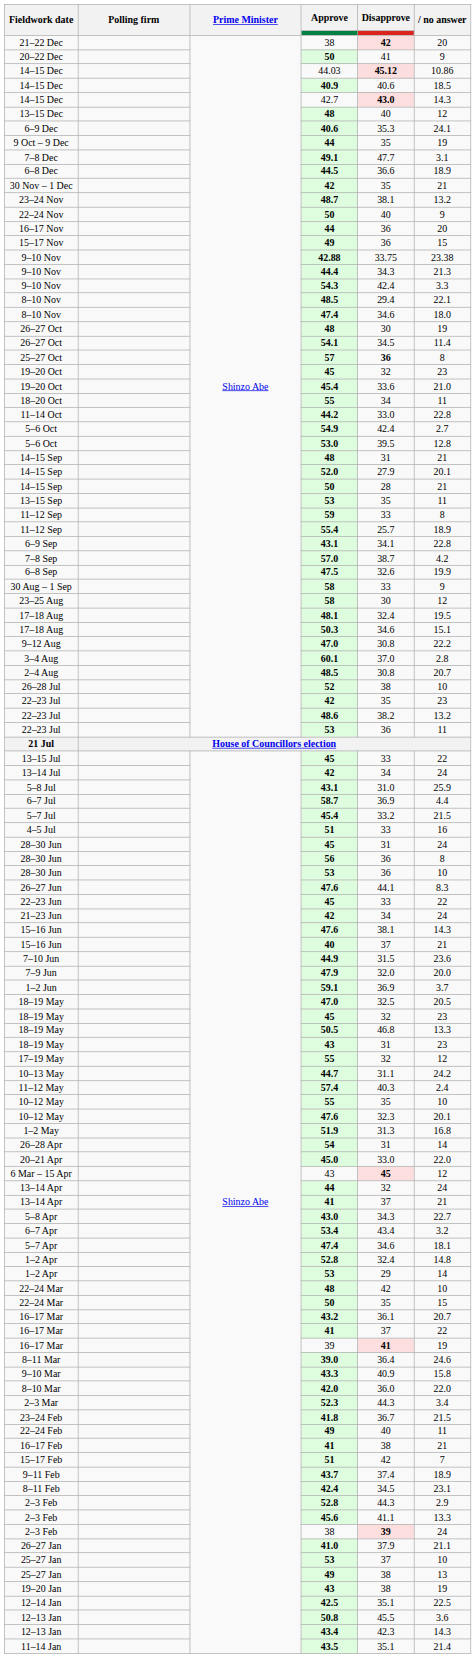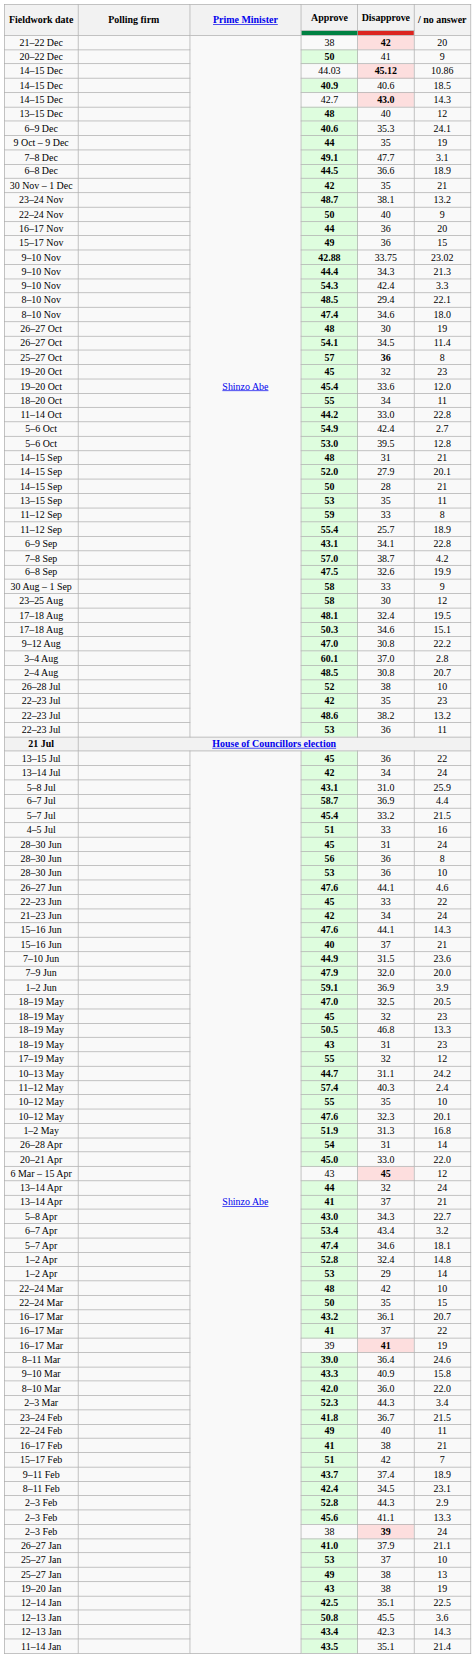 <table class="wikitable mw-datatable sortable mw-collapsible mw-collapsed" style="text-align:center;font-size:90%;line-height:14px;">
 <tr style="height:38px;">
 <th class="unsortable" rowspan="2" width=100px>Fieldwork date</th>
 <th class="unsortable" rowspan="2" width=155px>Polling firm</th>
 <th class="unsortable" rowspan="2" width=155px><a href='#'>Prime Minister</a></th>
 <th style="width:75px;">Approve</th>
 <th style="width:75px;">Disapprove</th>
 <th rowspan="2" style="width:75px;"> / no answer</th>
 </tr>
 <tr>
 <th style="background: #008142"></th>
 <th style="background: #DC241F"></th>
 </tr>
 <tr>
 <td>21–22 Dec</td>
 <td></td>
 <td rowspan="49"><a href='#'>Shinzo Abe</a></td>
 <td>38</td>
 <td style="background:#FDDEDE"><strong>42</strong></td>
 <td>20</td>
 </tr>
 <tr>
 <td>20–22 Dec</td>
 <td></td>
 <td style="background:#DEFDDE"><strong>50</strong></td>
 <td>41</td>
 <td>9</td>
 </tr>
 <tr>
 <td>14–15 Dec</td>
 <td></td>
 <td>44.03</td>
 <td style="background:#FDDEDE"><strong>45.12</strong></td>
 <td>10.86</td>
 </tr>
 <tr>
 <td>14–15 Dec</td>
 <td> </td>
 <td style="background:#DEFDDE"><strong>40.9</strong></td>
 <td>40.6</td>
 <td>18.5</td>
 </tr>
 <tr>
 <td>14–15 Dec</td>
 <td></td>
 <td>42.7</td>
 <td style="background:#FDDEDE"><strong>43.0</strong></td>
 <td>14.3</td>
 </tr>
 <tr>
 <td>13–15 Dec</td>
 <td> </td>
 <td style="background:#DEFDDE"><strong>48</strong></td>
 <td>40</td>
 <td>12</td>
 </tr>
 <tr>
 <td>6–9 Dec</td>
 <td></td>
 <td style="background:#DEFDDE"><strong>40.6</strong></td>
 <td>35.3</td>
 <td>24.1</td>
 </tr>
 <tr>
 <td>9 Oct – 9 Dec</td>
 <td></td>
 <td style="background:#DEFDDE"><strong>44</strong></td>
 <td>35</td>
 <td>19</td>
 </tr>
 <tr>
 <td>7–8 Dec</td>
 <td></td>
 <td style="background:#DEFDDE"><strong>49.1</strong></td>
 <td>47.7</td>
 <td>3.1</td>
 </tr>
 <tr>
 <td>6–8 Dec</td>
 <td></td>
 <td style="background:#DEFDDE"><strong>44.5</strong></td>
 <td>36.6</td>
 <td>18.9</td>
 </tr>
 <tr>
 <td>30 Nov – 1 Dec</td>
 <td></td>
 <td style="background:#DEFDDE"><strong>42</strong></td>
 <td>35</td>
 <td>21</td>
 </tr>
 <tr>
 <td>23–24 Nov</td>
 <td></td>
 <td style="background:#DEFDDE"><strong>48.7</strong></td>
 <td>38.1</td>
 <td>13.2</td>
 </tr>
 <tr>
 <td>22–24 Nov</td>
 <td></td>
 <td style="background:#DEFDDE"><strong>50</strong></td>
 <td>40</td>
 <td>9</td>
 </tr>
 <tr>
 <td>16–17 Nov</td>
 <td></td>
 <td style="background:#DEFDDE"><strong>44</strong></td>
 <td>36</td>
 <td>20</td>
 </tr>
 <tr>
 <td>15–17 Nov</td>
 <td> </td>
 <td style="background:#DEFDDE"><strong>49</strong></td>
 <td>36</td>
 <td>15</td>
 </tr>
 <tr>
 <td>9–10 Nov</td>
 <td></td>
 <td style="background:#DEFDDE"><strong>42.88</strong></td>
 <td>33.75</td>
-<td>23.38</td>
+<td>23.02</td>
 </tr>
 <tr>
 <td>9–10 Nov</td>
 <td> </td>
 <td style="background:#DEFDDE"><strong>44.4</strong></td>
 <td>34.3</td>
 <td>21.3</td>
 </tr>
 <tr>
 <td>9–10 Nov</td>
 <td></td>
 <td style="background:#DEFDDE"><strong>54.3</strong></td>
 <td>42.4</td>
 <td>3.3</td>
 </tr>
 <tr>
 <td>8–10 Nov</td>
 <td></td>
 <td style="background:#DEFDDE"><strong>48.5</strong></td>
 <td>29.4</td>
 <td>22.1</td>
 </tr>
 <tr>
 <td>8–10 Nov</td>
 <td></td>
 <td style="background:#DEFDDE"><strong>47.4</strong></td>
 <td>34.6</td>
 <td>18.0</td>
 </tr>
 <tr>
 <td>26–27 Oct</td>
 <td></td>
 <td style="background:#DEFDDE"><strong>48</strong></td>
 <td>30</td>
 <td>19</td>
 </tr>
 <tr>
 <td>26–27 Oct</td>
 <td></td>
 <td style="background:#DEFDDE"><strong>54.1</strong></td>
 <td>34.5</td>
 <td>11.4</td>
 </tr>
 <tr>
 <td>25–27 Oct</td>
 <td></td>
 <td style="background:#DEFDDE"><strong>57</strong></td>
 <td><strong>36</strong></td>
 <td>8</td>
 </tr>
 <tr>
 <td>19–20 Oct</td>
 <td></td>
 <td style="background:#DEFDDE"><strong>45</strong></td>
 <td>32</td>
 <td>23</td>
 </tr>
 <tr>
 <td>19–20 Oct</td>
 <td> </td>
 <td style="background:#DEFDDE"><strong>45.4</strong></td>
 <td>33.6</td>
-<td>21.0</td>
+<td>12.0</td>
 </tr>
 <tr>
 <td>18–20 Oct</td>
 <td> </td>
 <td style="background:#DEFDDE"><strong>55</strong></td>
 <td>34</td>
 <td>11</td>
 </tr>
 <tr>
 <td>11–14 Oct</td>
 <td></td>
 <td style="background:#DEFDDE"><strong>44.2</strong></td>
 <td>33.0</td>
 <td>22.8</td>
 </tr>
 <tr>
 <td>5–6 Oct</td>
 <td></td>
 <td style="background:#DEFDDE"><strong>54.9</strong></td>
 <td>42.4</td>
 <td>2.7</td>
 </tr>
 <tr>
 <td>5–6 Oct</td>
 <td></td>
 <td style="background:#DEFDDE"><strong>53.0</strong></td>
 <td>39.5</td>
 <td>12.8</td>
 </tr>
 <tr>
 <td>14–15 Sep</td>
 <td></td>
 <td style="background:#DEFDDE"><strong>48</strong></td>
 <td>31</td>
 <td>21</td>
 </tr>
 <tr>
 <td>14–15 Sep</td>
 <td> </td>
 <td style="background:#DEFDDE"><strong>52.0</strong></td>
 <td>27.9</td>
 <td>20.1</td>
 </tr>
 <tr>
 <td>14–15 Sep</td>
 <td></td>
 <td style="background:#DEFDDE"><strong>50</strong></td>
 <td>28</td>
 <td>21</td>
 </tr>
 <tr>
 <td>13–15 Sep</td>
 <td> </td>
 <td style="background:#DEFDDE"><strong>53</strong></td>
 <td>35</td>
 <td>11</td>
 </tr>
 <tr>
 <td>11–12 Sep</td>
 <td></td>
 <td style="background:#DEFDDE"><strong>59</strong></td>
 <td>33</td>
 <td>8</td>
 </tr>
 <tr>
 <td>11–12 Sep</td>
 <td></td>
 <td style="background:#DEFDDE"><strong>55.4</strong></td>
 <td>25.7</td>
 <td>18.9</td>
 </tr>
 <tr>
 <td>6–9 Sep</td>
 <td> </td>
 <td style="background:#DEFDDE"><strong>43.1</strong></td>
 <td>34.1</td>
 <td>22.8</td>
 </tr>
 <tr>
 <td>7–8 Sep</td>
 <td></td>
 <td style="background:#DEFDDE"><strong>57.0</strong></td>
 <td>38.7</td>
 <td>4.2</td>
 </tr>
 <tr>
 <td>6–8 Sep</td>
 <td></td>
 <td style="background:#DEFDDE"><strong>47.5</strong></td>
 <td>32.6</td>
 <td>19.9</td>
 </tr>
 <tr>
 <td>30 Aug – 1 Sep</td>
 <td></td>
 <td style="background:#DEFDDE"><strong>58</strong></td>
 <td>33</td>
 <td>9</td>
 </tr>
 <tr>
 <td>23–25 Aug</td>
 <td> </td>
 <td style="background:#DEFDDE"><strong>58</strong></td>
 <td>30</td>
 <td>12</td>
 </tr>
 <tr>
 <td>17–18 Aug</td>
 <td> </td>
 <td style="background:#DEFDDE"><strong>48.1</strong></td>
 <td>32.4</td>
 <td>19.5</td>
 </tr>
 <tr>
 <td>17–18 Aug</td>
 <td></td>
 <td style="background:#DEFDDE"><strong>50.3</strong></td>
 <td>34.6</td>
 <td>15.1</td>
 </tr>
 <tr>
 <td>9–12 Aug</td>
 <td></td>
 <td style="background:#DEFDDE"><strong>47.0</strong></td>
 <td>30.8</td>
 <td>22.2</td>
 </tr>
 <tr>
 <td>3–4 Aug</td>
 <td></td>
 <td style="background:#DEFDDE"><strong>60.1</strong></td>
 <td>37.0</td>
 <td>2.8</td>
 </tr>
 <tr>
 <td>2–4 Aug</td>
 <td></td>
 <td style="background:#DEFDDE"><strong>48.5</strong></td>
 <td>30.8</td>
 <td>20.7</td>
 </tr>
 <tr>
 <td>26–28 Jul</td>
 <td></td>
 <td style="background:#DEFDDE"><strong>52</strong></td>
 <td>38</td>
 <td>10</td>
 </tr>
 <tr>
 <td>22–23 Jul</td>
 <td></td>
 <td style="background:#DEFDDE"><strong>42</strong></td>
 <td>35</td>
 <td>23</td>
 </tr>
 <tr>
 <td>22–23 Jul</td>
 <td></td>
 <td style="background:#DEFDDE"><strong>48.6</strong></td>
 <td>38.2</td>
 <td>13.2</td>
 </tr>
 <tr>
 <td>22–23 Jul</td>
 <td> </td>
 <td style="background:#DEFDDE"><strong>53</strong></td>
 <td>36</td>
 <td>11</td>
 </tr>
 <tr>
 <th>21 Jul</th>
 <th colspan=5><a href='#'>House of Councillors election</a></th>
 </tr>
 <tr>
 <td>13–15 Jul</td>
 <td></td>
 <td rowspan="63"><a href='#'>Shinzo Abe</a></td>
 <td style="background:#DEFDDE"><strong>45</strong></td>
-<td>33</td>
+<td>36</td>
 <td>22</td>
 </tr>
 <tr>
 <td>13–14 Jul</td>
 <td></td>
 <td style="background:#DEFDDE"><strong>42</strong></td>
 <td>34</td>
 <td>24</td>
 </tr>
 <tr>
 <td>5–8 Jul</td>
 <td> </td>
 <td style="background:#DEFDDE"><strong>43.1</strong></td>
 <td>31.0</td>
 <td>25.9</td>
 </tr>
 <tr>
 <td>6–7 Jul</td>
 <td></td>
 <td style="background:#DEFDDE"><strong>58.7</strong></td>
 <td>36.9</td>
 <td>4.4</td>
 </tr>
 <tr>
 <td>5–7 Jul</td>
 <td></td>
 <td style="background:#DEFDDE"><strong>45.4</strong></td>
 <td>33.2</td>
 <td>21.5</td>
 </tr>
 <tr>
 <td>4–5 Jul</td>
 <td> </td>
 <td style="background:#DEFDDE"><strong>51</strong></td>
 <td>33</td>
 <td>16</td>
 </tr>
 <tr>
 <td>28–30 Jun</td>
 <td></td>
 <td style="background:#DEFDDE"><strong>45</strong></td>
 <td>31</td>
 <td>24</td>
 </tr>
 <tr>
 <td>28–30 Jun</td>
 <td></td>
 <td style="background:#DEFDDE"><strong>56</strong></td>
 <td>36</td>
 <td>8</td>
 </tr>
 <tr>
 <td>28–30 Jun</td>
 <td> </td>
 <td style="background:#DEFDDE"><strong>53</strong></td>
 <td>36</td>
 <td>10</td>
 </tr>
 <tr>
 <td>26–27 Jun</td>
 <td></td>
 <td style="background:#DEFDDE"><strong>47.6</strong></td>
 <td>44.1</td>
-<td>8.3</td>
+<td>4.6</td>
 </tr>
 <tr>
 <td>22–23 Jun</td>
 <td></td>
 <td style="background:#DEFDDE"><strong>45</strong></td>
 <td>33</td>
 <td>22</td>
 </tr>
 <tr>
 <td>21–23 Jun</td>
 <td></td>
 <td style="background:#DEFDDE"><strong>42</strong></td>
 <td>34</td>
 <td>24</td>
 </tr>
 <tr>
 <td>15–16 Jun</td>
 <td></td>
 <td style="background:#DEFDDE"><strong>47.6</strong></td>
-<td>38.1</td>
+<td>44.1</td>
 <td>14.3</td>
 </tr>
 <tr>
 <td>15–16 Jun</td>
 <td></td>
 <td style="background:#DEFDDE"><strong>40</strong></td>
 <td>37</td>
 <td>21</td>
 </tr>
 <tr>
 <td>7–10 Jun</td>
 <td></td>
 <td style="background:#DEFDDE"><strong>44.9</strong></td>
 <td>31.5</td>
 <td>23.6</td>
 </tr>
 <tr>
 <td>7–9 Jun</td>
 <td></td>
 <td style="background:#DEFDDE"><strong>47.9</strong></td>
 <td>32.0</td>
 <td>20.0</td>
 </tr>
 <tr>
 <td>1–2 Jun</td>
 <td></td>
 <td style="background:#DEFDDE"><strong>59.1</strong></td>
 <td>36.9</td>
-<td>3.7</td>
+<td>3.9</td>
 </tr>
 <tr>
 <td>18–19 May</td>
 <td> </td>
 <td style="background:#DEFDDE"><strong>47.0</strong></td>
 <td>32.5</td>
 <td>20.5</td>
 </tr>
 <tr>
 <td>18–19 May</td>
 <td></td>
 <td style="background:#DEFDDE"><strong>45</strong></td>
 <td>32</td>
 <td>23</td>
 </tr>
 <tr>
 <td>18–19 May</td>
 <td></td>
 <td style="background:#DEFDDE"><strong>50.5</strong></td>
 <td>46.8</td>
 <td>13.3</td>
 </tr>
 <tr>
 <td>18–19 May</td>
 <td></td>
 <td style="background:#DEFDDE"><strong>43</strong></td>
 <td>31</td>
 <td>23</td>
 </tr>
 <tr>
 <td>17–19 May</td>
 <td> </td>
 <td style="background:#DEFDDE"><strong>55</strong></td>
 <td>32</td>
 <td>12</td>
 </tr>
 <tr>
 <td>10–13 May</td>
 <td></td>
 <td style="background:#DEFDDE"><strong>44.7</strong></td>
 <td>31.1</td>
 <td>24.2</td>
 </tr>
 <tr>
 <td>11–12 May</td>
 <td></td>
 <td style="background:#DEFDDE"><strong>57.4</strong></td>
 <td>40.3</td>
 <td>2.4</td>
 </tr>
 <tr>
 <td>10–12 May</td>
 <td></td>
 <td style="background:#DEFDDE"><strong>55</strong></td>
 <td>35</td>
 <td>10</td>
 </tr>
 <tr>
 <td>10–12 May</td>
 <td></td>
 <td style="background:#DEFDDE"><strong>47.6</strong></td>
 <td>32.3</td>
 <td>20.1</td>
 </tr>
 <tr>
 <td>1–2 May</td>
 <td></td>
 <td style="background:#DEFDDE"><strong>51.9</strong></td>
 <td>31.3</td>
 <td>16.8</td>
 </tr>
 <tr>
 <td>26–28 Apr</td>
 <td> </td>
 <td style="background:#DEFDDE"><strong>54</strong></td>
 <td>31</td>
 <td>14</td>
 </tr>
 <tr>
 <td>20–21 Apr</td>
 <td> </td>
 <td style="background:#DEFDDE"><strong>45.0</strong></td>
 <td>33.0</td>
 <td>22.0</td>
 </tr>
 <tr>
 <td>6 Mar – 15 Apr</td>
 <td></td>
 <td>43</td>
 <td style="background:#FDDEDE"><strong>45</strong></td>
 <td>12</td>
 </tr>
 <tr>
 <td>13–14 Apr</td>
 <td></td>
 <td style="background:#DEFDDE"><strong>44</strong></td>
 <td>32</td>
 <td>24</td>
 </tr>
 <tr>
 <td>13–14 Apr</td>
 <td></td>
 <td style="background:#DEFDDE"><strong>41</strong></td>
 <td>37</td>
 <td>21</td>
 </tr>
 <tr>
 <td>5–8 Apr</td>
 <td> </td>
 <td style="background:#DEFDDE"><strong>43.0</strong></td>
 <td>34.3</td>
 <td>22.7</td>
 </tr>
 <tr>
 <td>6–7 Apr</td>
 <td></td>
 <td style="background:#DEFDDE"><strong>53.4</strong></td>
 <td>43.4</td>
 <td>3.2</td>
 </tr>
 <tr>
 <td>5–7 Apr</td>
 <td></td>
 <td style="background:#DEFDDE"><strong>47.4</strong></td>
 <td>34.6</td>
 <td>18.1</td>
 </tr>
 <tr>
 <td>1–2 Apr</td>
 <td></td>
 <td style="background:#DEFDDE"><strong>52.8</strong></td>
 <td>32.4</td>
 <td>14.8</td>
 </tr>
 <tr>
 <td>1–2 Apr</td>
 <td> </td>
 <td style="background:#DEFDDE"><strong>53</strong></td>
 <td>29</td>
 <td>14</td>
 </tr>
 <tr>
 <td>22–24 Mar</td>
 <td></td>
 <td style="background:#DEFDDE"><strong>48</strong></td>
 <td>42</td>
 <td>10</td>
 </tr>
 <tr>
 <td>22–24 Mar</td>
 <td> </td>
 <td style="background:#DEFDDE"><strong>50</strong></td>
 <td>35</td>
 <td>15</td>
 </tr>
 <tr>
 <td>16–17 Mar</td>
 <td> </td>
 <td style="background:#DEFDDE"><strong>43.2</strong></td>
 <td>36.1</td>
 <td>20.7</td>
 </tr>
 <tr>
 <td>16–17 Mar</td>
 <td></td>
 <td style="background:#DEFDDE"><strong>41</strong></td>
 <td>37</td>
 <td>22</td>
 </tr>
 <tr>
 <td>16–17 Mar</td>
 <td></td>
 <td>39</td>
 <td style="background:#FDDEDE"><strong>41</strong></td>
 <td>19</td>
 </tr>
 <tr>
 <td>8–11 Mar</td>
 <td></td>
 <td style="background:#DEFDDE"><strong>39.0</strong></td>
 <td>36.4</td>
 <td>24.6</td>
 </tr>
 <tr>
 <td>9–10 Mar</td>
 <td></td>
 <td style="background:#DEFDDE"><strong>43.3</strong></td>
 <td>40.9</td>
 <td>15.8</td>
 </tr>
 <tr>
 <td>8–10 Mar</td>
 <td></td>
 <td style="background:#DEFDDE"><strong>42.0</strong></td>
 <td>36.0</td>
 <td>22.0</td>
 </tr>
 <tr>
 <td>2–3 Mar</td>
 <td></td>
 <td style="background:#DEFDDE"><strong>52.3</strong></td>
 <td>44.3</td>
 <td>3.4</td>
 </tr>
 <tr>
 <td>23–24 Feb</td>
 <td> </td>
 <td style="background:#DEFDDE"><strong>41.8</strong></td>
 <td>36.7</td>
 <td>21.5</td>
 </tr>
 <tr>
 <td>22–24 Feb</td>
 <td> </td>
 <td style="background:#DEFDDE"><strong>49</strong></td>
 <td>40</td>
 <td>11</td>
 </tr>
 <tr>
 <td>16–17 Feb</td>
 <td></td>
 <td style="background:#DEFDDE"><strong>41</strong></td>
 <td>38</td>
 <td>21</td>
 </tr>
 <tr>
 <td>15–17 Feb</td>
 <td></td>
 <td style="background:#DEFDDE"><strong>51</strong></td>
 <td>42</td>
 <td>7</td>
 </tr>
 <tr>
 <td>9–11 Feb</td>
 <td></td>
 <td style="background:#DEFDDE"><strong>43.7</strong></td>
 <td>37.4</td>
 <td>18.9</td>
 </tr>
 <tr>
 <td>8–11 Feb</td>
 <td> </td>
 <td style="background:#DEFDDE"><strong>42.4</strong></td>
 <td>34.5</td>
 <td>23.1</td>
 </tr>
 <tr>
 <td>2–3 Feb</td>
 <td></td>
 <td style="background:#DEFDDE"><strong>52.8</strong></td>
 <td>44.3</td>
 <td>2.9</td>
 </tr>
 <tr>
 <td>2–3 Feb</td>
 <td></td>
 <td style="background:#DEFDDE"><strong>45.6</strong></td>
 <td>41.1</td>
 <td>13.3</td>
 </tr>
 <tr>
 <td>2–3 Feb</td>
 <td></td>
 <td>38</td>
 <td style="background:#FDDEDE"><strong>39</strong></td>
 <td>24</td>
 </tr>
 <tr>
 <td>26–27 Jan</td>
 <td> </td>
 <td style="background:#DEFDDE"><strong>41.0</strong></td>
 <td>37.9</td>
 <td>21.1</td>
 </tr>
 <tr>
 <td>25–27 Jan</td>
 <td></td>
 <td style="background:#DEFDDE"><strong>53</strong></td>
 <td>37</td>
 <td>10</td>
 </tr>
 <tr>
 <td>25–27 Jan</td>
 <td> </td>
 <td style="background:#DEFDDE"><strong>49</strong></td>
 <td>38</td>
 <td>13</td>
 </tr>
 <tr>
 <td>19–20 Jan</td>
 <td></td>
 <td style="background:#DEFDDE"><strong>43</strong></td>
 <td>38</td>
 <td>19</td>
 </tr>
 <tr>
 <td>12–14 Jan</td>
 <td></td>
 <td style="background:#DEFDDE"><strong>42.5</strong></td>
 <td>35.1</td>
 <td>22.5</td>
 </tr>
 <tr>
 <td>12–13 Jan</td>
 <td></td>
 <td style="background:#DEFDDE"><strong>50.8</strong></td>
 <td>45.5</td>
 <td>3.6</td>
 </tr>
 <tr>
 <td>12–13 Jan</td>
 <td></td>
 <td style="background:#DEFDDE"><strong>43.4</strong></td>
 <td>42.3</td>
 <td>14.3</td>
 </tr>
 <tr>
 <td>11–14 Jan</td>
 <td> </td>
 <td style="background:#DEFDDE"><strong>43.5</strong></td>
 <td>35.1</td>
 <td>21.4</td>
 </tr>
 </table>
